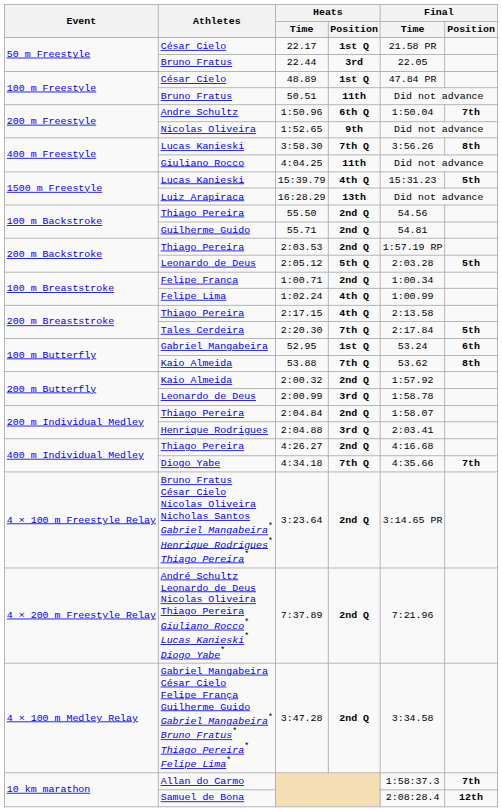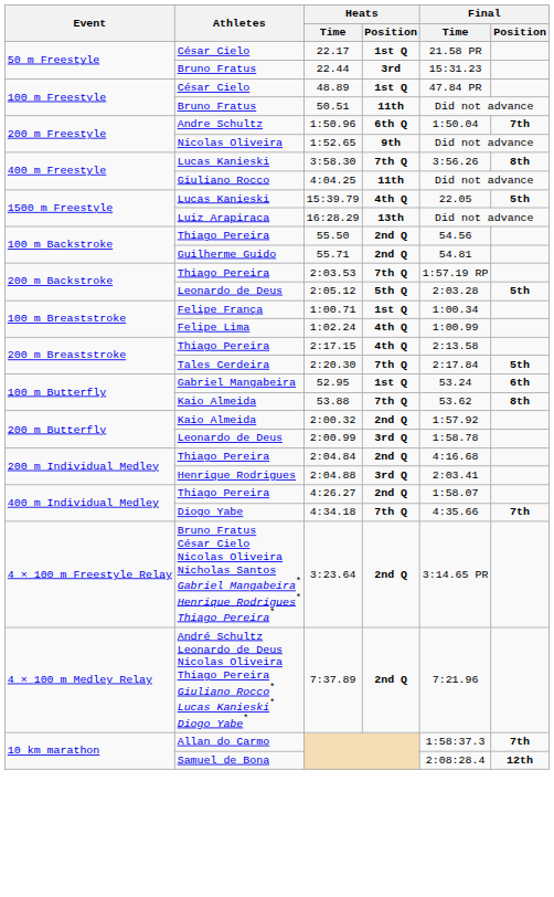 <table class="wikitable" style="font-size:90%">
 <tr>
 <th rowspan=2>Event</th>
 <th rowspan=2>Athletes</th>
 <th colspan=2>Heats</th>
 <th colspan=2>Final</th>
 </tr>
 <tr>
 <th>Time</th>
 <th>Position</th>
 <th>Time</th>
 <th>Position</th>
 </tr>
 <tr>
 <td rowspan=2><a href='#'>50 m Freestyle</a></td>
 <td><a href='#'>César Cielo</a></td>
 <td align=center>22.17</td>
 <td align=center><strong>1st Q</strong></td>
 <td align=center>21.58 PR</td>
 <td align=center></td>
 </tr>
 <tr>
 <td><a href='#'>Bruno Fratus</a></td>
 <td align=center>22.44</td>
 <td align=center><strong>3rd</strong></td>
-<td align=center>22.05</td>
+<td align=center>15:31.23</td>
 <td align=center></td>
 </tr>
 <tr>
 <td rowspan=2><a href='#'>100 m Freestyle</a></td>
 <td><a href='#'>César Cielo</a></td>
 <td align=center>48.89</td>
 <td align=center><strong>1st Q</strong></td>
 <td align=center>47.84 PR</td>
 <td align=center></td>
 </tr>
 <tr>
 <td><a href='#'>Bruno Fratus</a></td>
 <td align=center>50.51</td>
 <td align=center><strong>11th</strong></td>
 <td align=center colspan=2>Did not advance</td>
 </tr>
 <tr>
 <td rowspan=2><a href='#'>200 m Freestyle</a></td>
 <td><a href='#'>Andre Schultz</a></td>
 <td align=center>1:50.96</td>
 <td align=center><strong>6th Q</strong></td>
 <td align=center>1:50.04</td>
 <td align=center><strong>7th</strong></td>
 </tr>
 <tr>
 <td><a href='#'>Nicolas Oliveira</a></td>
 <td align=center>1:52.65</td>
 <td align=center><strong>9th</strong></td>
 <td align=center colspan=2>Did not advance</td>
 </tr>
 <tr>
 <td rowspan=2><a href='#'>400 m Freestyle</a></td>
 <td><a href='#'>Lucas Kanieski</a></td>
 <td align=center>3:58.30</td>
 <td align=center><strong>7th Q</strong></td>
 <td align=center>3:56.26</td>
 <td align=center><strong>8th</strong></td>
 </tr>
 <tr>
 <td><a href='#'>Giuliano Rocco</a></td>
 <td align=center>4:04.25</td>
 <td align=center><strong>11th</strong></td>
 <td align=center colspan=2>Did not advance</td>
 </tr>
 <tr>
 <td rowspan=2><a href='#'>1500 m Freestyle</a></td>
 <td><a href='#'>Lucas Kanieski</a></td>
 <td align=center>15:39.79</td>
 <td align=center><strong>4th Q</strong></td>
-<td align=center>15:31.23</td>
+<td align=center>22.05</td>
 <td align=center><strong>5th</strong></td>
 </tr>
 <tr>
 <td><a href='#'>Luiz Arapiraca</a></td>
 <td align=center>16:28.29</td>
 <td align=center><strong>13th</strong></td>
 <td align=center colspan=2>Did not advance</td>
 </tr>
 <tr>
 <td rowspan=2><a href='#'>100 m Backstroke</a></td>
 <td><a href='#'>Thiago Pereira</a></td>
 <td align=center>55.50</td>
 <td align=center><strong>2nd Q</strong></td>
 <td align=center>54.56</td>
 <td align=center></td>
 </tr>
 <tr>
 <td><a href='#'>Guilherme Guido</a></td>
 <td align=center>55.71</td>
 <td align=center><strong>2nd Q</strong></td>
 <td align=center>54.81</td>
 <td align=center></td>
 </tr>
 <tr>
 <td rowspan=2><a href='#'>200 m Backstroke</a></td>
 <td><a href='#'>Thiago Pereira</a></td>
 <td align=center>2:03.53</td>
-<td align=center><strong>2nd Q</strong></td>
+<td align=center><strong>7th Q</strong></td>
 <td align=center>1:57.19 RP</td>
 <td align=center></td>
 </tr>
 <tr>
 <td><a href='#'>Leonardo de Deus</a></td>
 <td align=center>2:05.12</td>
 <td align=center><strong>5th Q</strong></td>
 <td align=center>2:03.28</td>
 <td align=center><strong>5th</strong></td>
 </tr>
 <tr>
 <td rowspan=2><a href='#'>100 m Breaststroke</a></td>
 <td><a href='#'>Felipe França</a></td>
 <td align=center>1:00.71</td>
-<td align=center><strong>2nd Q</strong></td>
+<td align=center><strong>1st Q</strong></td>
 <td align=center>1:00.34</td>
 <td align=center></td>
 </tr>
 <tr>
 <td><a href='#'>Felipe Lima</a></td>
 <td align=center>1:02.24</td>
 <td align=center><strong>4th Q</strong></td>
 <td align=center>1:00.99</td>
 <td align=center></td>
 </tr>
 <tr>
 <td rowspan=2><a href='#'>200 m Breaststroke</a></td>
 <td><a href='#'>Thiago Pereira</a></td>
 <td align=center>2:17.15</td>
 <td align=center><strong>4th Q</strong></td>
 <td align=center>2:13.58</td>
 <td align=center></td>
 </tr>
 <tr>
 <td><a href='#'>Tales Cerdeira</a></td>
 <td align=center>2:20.30</td>
 <td align=center><strong>7th Q</strong></td>
 <td align=center>2:17.84</td>
 <td align=center><strong>5th</strong></td>
 </tr>
 <tr>
 <td rowspan=2><a href='#'>100 m Butterfly</a></td>
 <td><a href='#'>Gabriel Mangabeira</a></td>
 <td align=center>52.95</td>
 <td align=center><strong>1st Q</strong></td>
 <td align=center>53.24</td>
 <td align=center><strong>6th</strong></td>
 </tr>
 <tr>
 <td><a href='#'>Kaio Almeida</a></td>
 <td align=center>53.88</td>
 <td align=center><strong>7th Q</strong></td>
 <td align=center>53.62</td>
 <td align=center><strong>8th</strong></td>
 </tr>
 <tr>
 <td rowspan=2><a href='#'>200 m Butterfly</a></td>
 <td><a href='#'>Kaio Almeida</a></td>
 <td align=center>2:00.32</td>
 <td align=center><strong>2nd Q</strong></td>
 <td align=center>1:57.92</td>
 <td align=center></td>
 </tr>
 <tr>
 <td><a href='#'>Leonardo de Deus</a></td>
 <td align=center>2:00.99</td>
 <td align=center><strong>3rd Q</strong></td>
 <td align=center>1:58.78</td>
 <td align=center></td>
 </tr>
 <tr>
 <td rowspan=2><a href='#'>200 m Individual Medley</a></td>
 <td><a href='#'>Thiago Pereira</a></td>
 <td align=center>2:04.84</td>
 <td align=center><strong>2nd Q</strong></td>
-<td align=center>1:58.07</td>
+<td align=center>4:16.68</td>
 <td align=center></td>
 </tr>
 <tr>
 <td><a href='#'>Henrique Rodrigues</a></td>
 <td align=center>2:04.88</td>
 <td align=center><strong>3rd Q</strong></td>
 <td align=center>2:03.41</td>
 <td align=center></td>
 </tr>
 <tr>
 <td rowspan=2><a href='#'>400 m Individual Medley</a></td>
 <td><a href='#'>Thiago Pereira</a></td>
 <td align=center>4:26.27</td>
 <td align=center><strong>2nd Q</strong></td>
-<td align=center>4:16.68</td>
+<td align=center>1:58.07</td>
 <td align=center></td>
 </tr>
 <tr>
 <td><a href='#'>Diogo Yabe</a></td>
 <td align=center>4:34.18</td>
 <td align=center><strong>7th Q</strong></td>
 <td align=center>4:35.66</td>
 <td align=center><strong>7th</strong></td>
 </tr>
 <tr>
 <td><a href='#'>4 × 100 m Freestyle Relay</a></td>
 <td><a href='#'>Bruno Fratus</a><br><a href='#'>César Cielo</a><br><a href='#'>Nicolas Oliveira</a><br><a href='#'>Nicholas Santos</a><br><em><a href='#'>Gabriel Mangabeira</a></em><sup>*</sup><br><em><a href='#'>Henrique Rodrigues</a></em><sup>*</sup><br><em><a href='#'>Thiago Pereira</a></em><sup>*</sup></td>
 <td align=center>3:23.64</td>
 <td align=center><strong>2nd Q</strong></td>
 <td align=center>3:14.65 PR</td>
 <td align=center></td>
 </tr>
 <tr>
-<td><a href='#'>4 × 200 m Freestyle Relay</a></td>
+<td><a href='#'>4 × 100 m Medley Relay</a></td>
 <td><a href='#'>André Schultz</a><br><a href='#'>Leonardo de Deus</a><br><a href='#'>Nicolas Oliveira</a><br><a href='#'>Thiago Pereira</a><br><em><a href='#'>Giuliano Rocco</a></em><sup>*</sup><br><em><a href='#'>Lucas Kanieski</a></em><sup>*</sup><br><em><a href='#'>Diogo Yabe</a></em><sup>*</sup></td>
 <td align=center>7:37.89</td>
 <td align=center><strong>2nd Q</strong></td>
 <td align=center>7:21.96</td>
-<td align=center></td>
-</tr>
-<tr>
-<td><a href='#'>4 × 100 m Medley Relay</a></td>
-<td><a href='#'>Gabriel Mangabeira</a><br><a href='#'>César Cielo</a><br><a href='#'>Felipe França</a><br><a href='#'>Guilherme Guido</a><br><em><a href='#'>Gabriel Mangabeira</a></em><sup>*</sup><br><em><a href='#'>Bruno Fratus</a></em><sup>*</sup><br><em><a href='#'>Thiago Pereira</a></em><sup>*</sup><br><em><a href='#'>Felipe Lima</a></em><sup>*</sup></td>
-<td align=center>3:47.28</td>
-<td align=center><strong>2nd Q</strong></td>
-<td align=center>3:34.58</td>
 <td align=center></td>
 </tr>
 <tr>
 <td rowspan=2><a href='#'>10 km marathon</a></td>
 <td><a href='#'>Allan do Carmo</a></td>
 <td align=center rowspan=2 colspan=2 bgcolor=wheat></td>
 <td align=center>1:58:37.3</td>
 <td align=center><strong>7th</strong></td>
 </tr>
 <tr>
 <td><a href='#'>Samuel de Bona</a></td>
 <td align=center>2:08:28.4</td>
 <td align=center><strong>12th</strong></td>
 </tr>
 </table>
